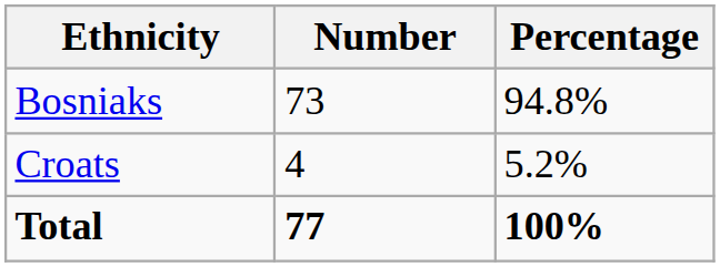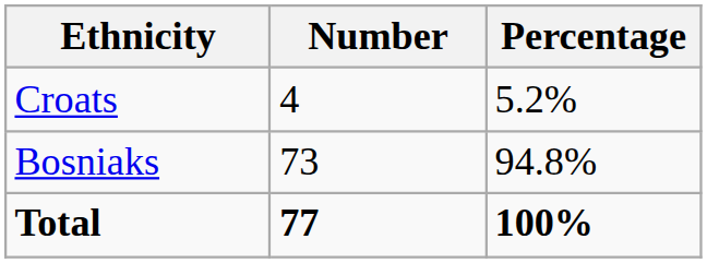 <table class="wikitable">
 <tr>
 <th width="100px">Ethnicity</th>
 <th width="80px">Number</th>
 <th width="80px">Percentage</th>
 </tr>
 <tr>
+<td><a href='#'>Croats</a></td>
+<td>4</td>
+<td>5.2%</td>
+</tr>
+<tr>
 <td><a href='#'>Bosniaks</a></td>
 <td>73</td>
 <td>94.8%</td>
-</tr>
-<tr>
-<td><a href='#'>Croats</a></td>
-<td>4</td>
-<td>5.2%</td>
 </tr>
 <tr>
 <td><strong>Total</strong></td>
 <td><strong>77</strong></td>
 <td><strong>100%</strong></td>
 </tr>
 </table>
